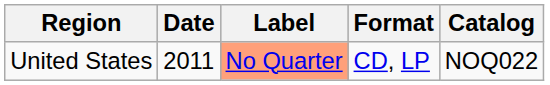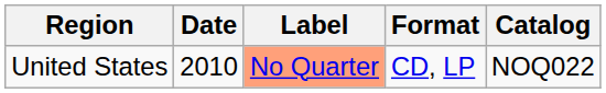 <table class="wikitable">
 <tr>
 <th>Region</th>
 <th>Date</th>
 <th>Label</th>
 <th>Format</th>
 <th>Catalog</th>
 </tr>
 <tr>
 <td>United States</td>
-<td>2011</td>
+<td>2010</td>
 <td style="background: lightsalmon;"><a href='#'>No Quarter</a></td>
 <td><a href='#'>CD</a>, <a href='#'>LP</a></td>
 <td>NOQ022</td>
 </tr>
 </table>
